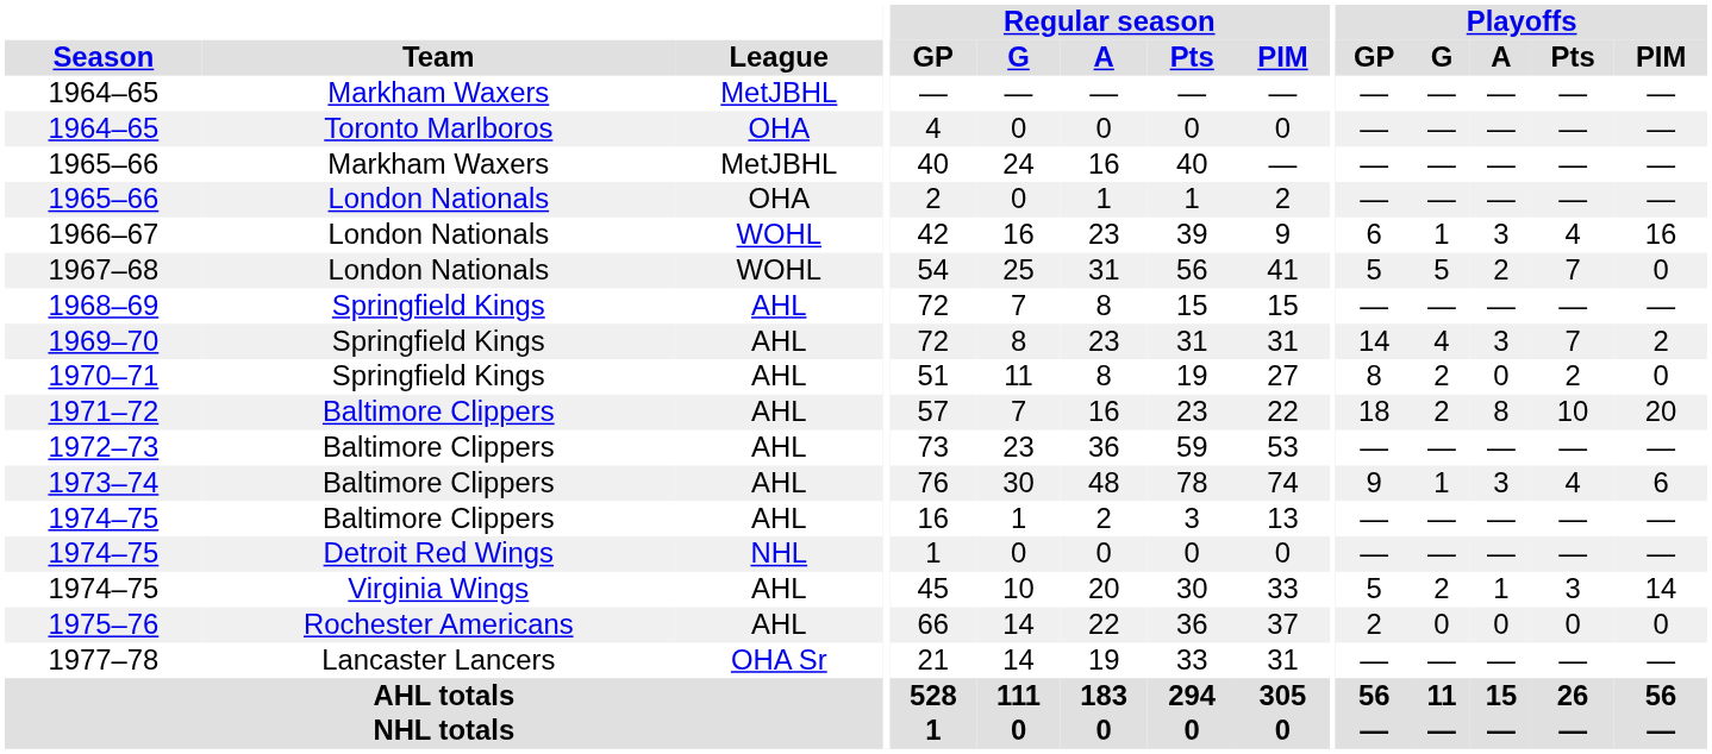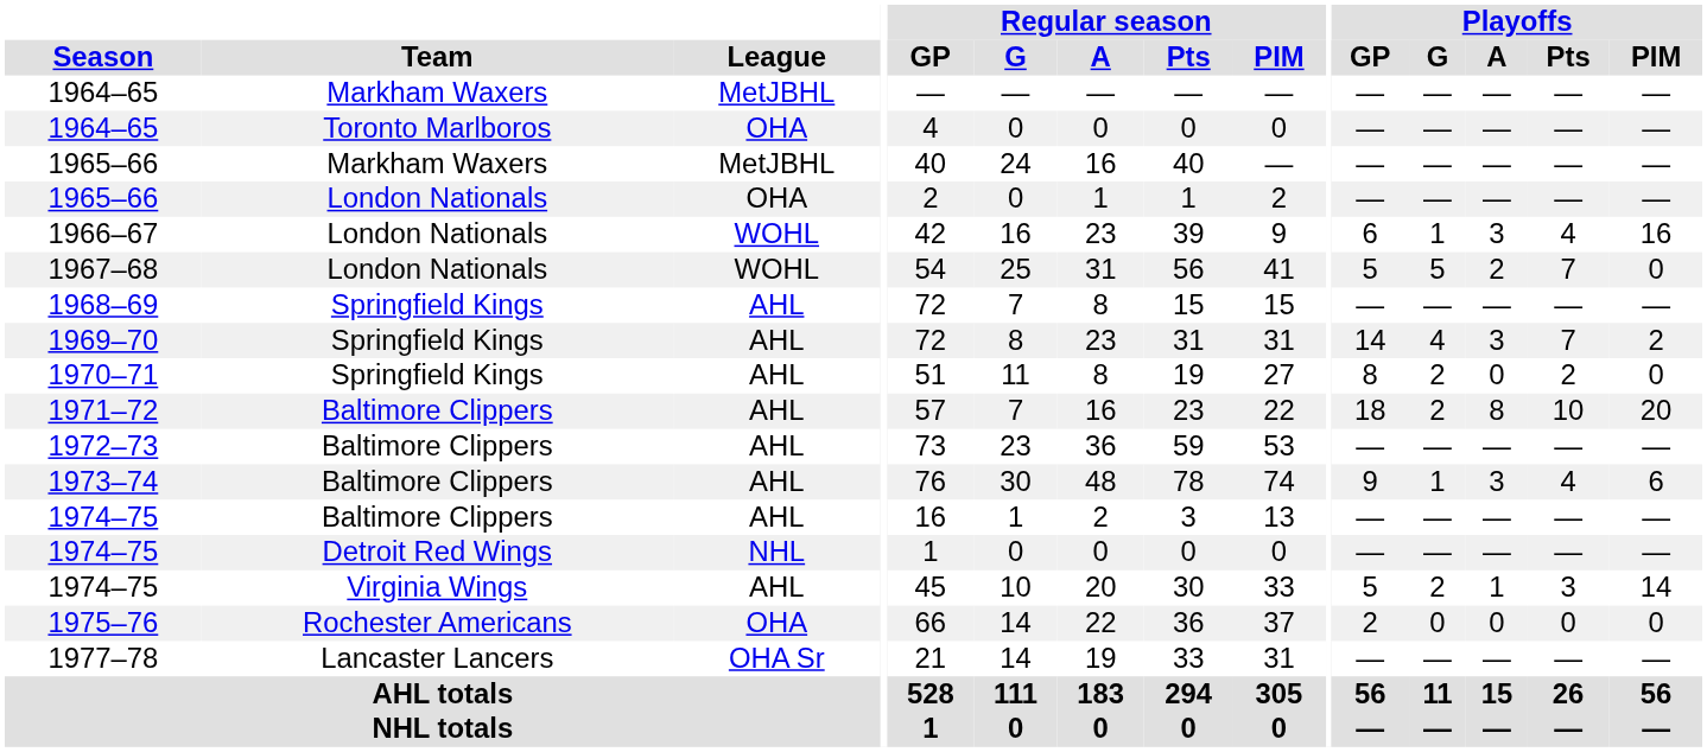 <table border="0" cellpadding="1" cellspacing="0" style="text-align:center; width:60em">
 <tr bgcolor="#e0e0e0">
 <th colspan="3" bgcolor="#ffffff"></th>
 <th rowspan="100" bgcolor="#ffffff"></th>
 <th colspan="5"><a href='#'>Regular season</a></th>
 <th rowspan="100" bgcolor="#ffffff"></th>
 <th colspan="5"><a href='#'>Playoffs</a></th>
 </tr>
 <tr bgcolor="#e0e0e0">
 <th><a href='#'>Season</a></th>
 <th>Team</th>
 <th>League</th>
 <th>GP</th>
 <th><a href='#'>G</a></th>
 <th><a href='#'>A</a></th>
 <th><a href='#'>Pts</a></th>
 <th><a href='#'>PIM</a></th>
 <th>GP</th>
 <th>G</th>
 <th>A</th>
 <th>Pts</th>
 <th>PIM</th>
 </tr>
 <tr>
 <td>1964–65</td>
 <td><a href='#'>Markham Waxers</a></td>
 <td><a href='#'>MetJBHL</a></td>
 <td>—</td>
 <td>—</td>
 <td>—</td>
 <td>—</td>
 <td>—</td>
 <td>—</td>
 <td>—</td>
 <td>—</td>
 <td>—</td>
 <td>—</td>
 </tr>
 <tr bgcolor="#f0f0f0">
 <td><a href='#'>1964–65</a></td>
 <td><a href='#'>Toronto Marlboros</a></td>
 <td><a href='#'>OHA</a></td>
 <td>4</td>
 <td>0</td>
 <td>0</td>
 <td>0</td>
 <td>0</td>
 <td>—</td>
 <td>—</td>
 <td>—</td>
 <td>—</td>
 <td>—</td>
 </tr>
 <tr>
 <td>1965–66</td>
 <td>Markham Waxers</td>
 <td>MetJBHL</td>
 <td>40</td>
 <td>24</td>
 <td>16</td>
 <td>40</td>
 <td>—</td>
 <td>—</td>
 <td>—</td>
 <td>—</td>
 <td>—</td>
 <td>—</td>
 </tr>
 <tr bgcolor="#f0f0f0">
 <td><a href='#'>1965–66</a></td>
 <td><a href='#'>London Nationals</a></td>
 <td>OHA</td>
 <td>2</td>
 <td>0</td>
 <td>1</td>
 <td>1</td>
 <td>2</td>
 <td>—</td>
 <td>—</td>
 <td>—</td>
 <td>—</td>
 <td>—</td>
 </tr>
 <tr>
 <td>1966–67</td>
 <td>London Nationals</td>
 <td><a href='#'>WOHL</a></td>
 <td>42</td>
 <td>16</td>
 <td>23</td>
 <td>39</td>
 <td>9</td>
 <td>6</td>
 <td>1</td>
 <td>3</td>
 <td>4</td>
 <td>16</td>
 </tr>
 <tr bgcolor="#f0f0f0">
 <td>1967–68</td>
 <td>London Nationals</td>
 <td>WOHL</td>
 <td>54</td>
 <td>25</td>
 <td>31</td>
 <td>56</td>
 <td>41</td>
 <td>5</td>
 <td>5</td>
 <td>2</td>
 <td>7</td>
 <td>0</td>
 </tr>
 <tr>
 <td><a href='#'>1968–69</a></td>
 <td><a href='#'>Springfield Kings</a></td>
 <td><a href='#'>AHL</a></td>
 <td>72</td>
 <td>7</td>
 <td>8</td>
 <td>15</td>
 <td>15</td>
 <td>—</td>
 <td>—</td>
 <td>—</td>
 <td>—</td>
 <td>—</td>
 </tr>
 <tr bgcolor="#f0f0f0">
 <td><a href='#'>1969–70</a></td>
 <td>Springfield Kings</td>
 <td>AHL</td>
 <td>72</td>
 <td>8</td>
 <td>23</td>
 <td>31</td>
 <td>31</td>
 <td>14</td>
 <td>4</td>
 <td>3</td>
 <td>7</td>
 <td>2</td>
 </tr>
 <tr>
 <td><a href='#'>1970–71</a></td>
 <td>Springfield Kings</td>
 <td>AHL</td>
 <td>51</td>
 <td>11</td>
 <td>8</td>
 <td>19</td>
 <td>27</td>
 <td>8</td>
 <td>2</td>
 <td>0</td>
 <td>2</td>
 <td>0</td>
 </tr>
 <tr bgcolor="#f0f0f0">
 <td><a href='#'>1971–72</a></td>
 <td><a href='#'>Baltimore Clippers</a></td>
 <td>AHL</td>
 <td>57</td>
 <td>7</td>
 <td>16</td>
 <td>23</td>
 <td>22</td>
 <td>18</td>
 <td>2</td>
 <td>8</td>
 <td>10</td>
 <td>20</td>
 </tr>
 <tr>
 <td><a href='#'>1972–73</a></td>
 <td>Baltimore Clippers</td>
 <td>AHL</td>
 <td>73</td>
 <td>23</td>
 <td>36</td>
 <td>59</td>
 <td>53</td>
 <td>—</td>
 <td>—</td>
 <td>—</td>
 <td>—</td>
 <td>—</td>
 </tr>
 <tr bgcolor="#f0f0f0">
 <td><a href='#'>1973–74</a></td>
 <td>Baltimore Clippers</td>
 <td>AHL</td>
 <td>76</td>
 <td>30</td>
 <td>48</td>
 <td>78</td>
 <td>74</td>
 <td>9</td>
 <td>1</td>
 <td>3</td>
 <td>4</td>
 <td>6</td>
 </tr>
 <tr>
 <td><a href='#'>1974–75</a></td>
 <td>Baltimore Clippers</td>
 <td>AHL</td>
 <td>16</td>
 <td>1</td>
 <td>2</td>
 <td>3</td>
 <td>13</td>
 <td>—</td>
 <td>—</td>
 <td>—</td>
 <td>—</td>
 <td>—</td>
 </tr>
 <tr bgcolor="#f0f0f0">
 <td><a href='#'>1974–75</a></td>
 <td><a href='#'>Detroit Red Wings</a></td>
 <td><a href='#'>NHL</a></td>
 <td>1</td>
 <td>0</td>
 <td>0</td>
 <td>0</td>
 <td>0</td>
 <td>—</td>
 <td>—</td>
 <td>—</td>
 <td>—</td>
 <td>—</td>
 </tr>
 <tr>
 <td>1974–75</td>
 <td><a href='#'>Virginia Wings</a></td>
 <td>AHL</td>
 <td>45</td>
 <td>10</td>
 <td>20</td>
 <td>30</td>
 <td>33</td>
 <td>5</td>
 <td>2</td>
 <td>1</td>
 <td>3</td>
 <td>14</td>
 </tr>
 <tr bgcolor="#f0f0f0">
 <td><a href='#'>1975–76</a></td>
 <td><a href='#'>Rochester Americans</a></td>
-<td>AHL</td>
+<td><a href='#'>OHA</a></td>
 <td>66</td>
 <td>14</td>
 <td>22</td>
 <td>36</td>
 <td>37</td>
 <td>2</td>
 <td>0</td>
 <td>0</td>
 <td>0</td>
 <td>0</td>
 </tr>
 <tr>
 <td>1977–78</td>
 <td>Lancaster Lancers</td>
 <td><a href='#'>OHA Sr</a></td>
 <td>21</td>
 <td>14</td>
 <td>19</td>
 <td>33</td>
 <td>31</td>
 <td>—</td>
 <td>—</td>
 <td>—</td>
 <td>—</td>
 <td>—</td>
 </tr>
 <tr bgcolor="#e0e0e0">
 <th colspan="3">AHL totals</th>
 <th>528</th>
 <th>111</th>
 <th>183</th>
 <th>294</th>
 <th>305</th>
 <th>56</th>
 <th>11</th>
 <th>15</th>
 <th>26</th>
 <th>56</th>
 </tr>
 <tr bgcolor="#e0e0e0">
 <th colspan="3">NHL totals</th>
 <th>1</th>
 <th>0</th>
 <th>0</th>
 <th>0</th>
 <th>0</th>
 <th>—</th>
 <th>—</th>
 <th>—</th>
 <th>—</th>
 <th>—</th>
 </tr>
 </table>
